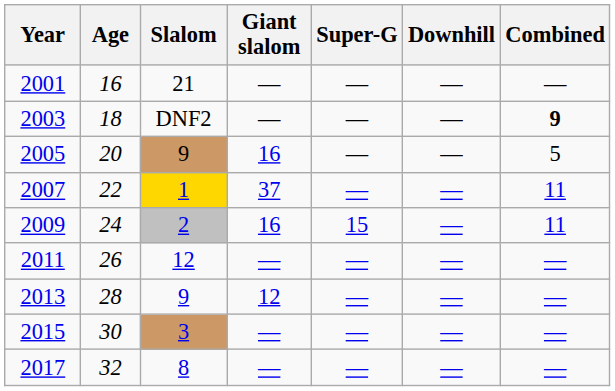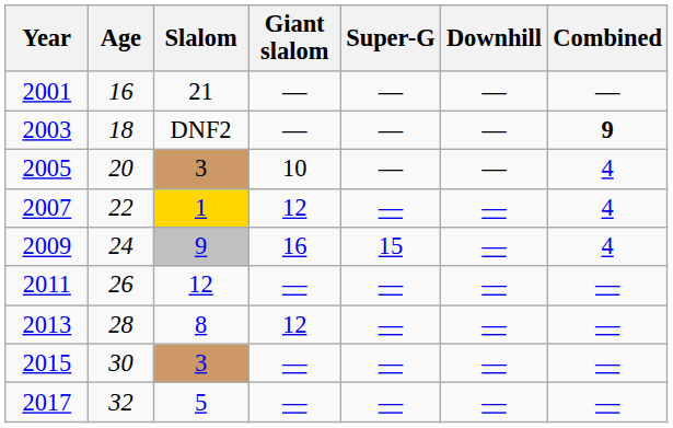 <table class=wikitable style="text-align:center">
 <tr>
 <th>  Year  </th>
 <th> Age </th>
 <th> Slalom </th>
 <th> Giant <br> slalom </th>
 <th>Super-G</th>
 <th>Downhill</th>
 <th>Combined</th>
 </tr>
 <tr>
 <td><a href='#'>2001</a></td>
 <td><em>16</em></td>
 <td>21</td>
 <td>—</td>
 <td>—</td>
 <td>—</td>
 <td>—</td>
 </tr>
 <tr>
 <td><a href='#'>2003</a></td>
 <td><em>18</em></td>
 <td>DNF2</td>
 <td>—</td>
 <td>—</td>
 <td>—</td>
 <td><strong>9</strong></td>
 </tr>
 <tr>
 <td><a href='#'>2005</a></td>
 <td><em>20</em></td>
-<td style="background:#c96;">9</td>
-<td><a href='#'>16</a></td>
+<td style="background:#c96;">3</td>
+<td>10</td>
 <td>—</td>
 <td>—</td>
-<td>5</td>
+<td><a href='#'>4</a></td>
 </tr>
 <tr>
 <td><a href='#'>2007</a></td>
 <td><em>22</em></td>
 <td style="background:gold;"><a href='#'>1</a></td>
-<td><a href='#'>37</a></td>
+<td><a href='#'>12</a></td>
 <td><a href='#'>—</a></td>
 <td><a href='#'>—</a></td>
-<td><a href='#'>11</a></td>
+<td><a href='#'>4</a></td>
 </tr>
 <tr>
 <td><a href='#'>2009</a></td>
 <td><em>24</em></td>
-<td style="background:silver;"><a href='#'>2</a></td>
+<td style="background:silver;"><a href='#'>9</a></td>
 <td><a href='#'>16</a></td>
 <td><a href='#'>15</a></td>
 <td><a href='#'>—</a></td>
-<td><a href='#'>11</a></td>
+<td><a href='#'>4</a></td>
 </tr>
 <tr>
 <td><a href='#'>2011</a></td>
 <td><em>26</em></td>
 <td><a href='#'>12</a></td>
 <td><a href='#'>—</a></td>
 <td><a href='#'>—</a></td>
 <td><a href='#'>—</a></td>
 <td><a href='#'>—</a></td>
 </tr>
 <tr>
 <td><a href='#'>2013</a></td>
 <td><em>28</em></td>
-<td><a href='#'>9</a></td>
+<td><a href='#'>8</a></td>
 <td><a href='#'>12</a></td>
 <td><a href='#'>—</a></td>
 <td><a href='#'>—</a></td>
 <td><a href='#'>—</a></td>
 </tr>
 <tr>
 <td><a href='#'>2015</a></td>
 <td><em>30</em></td>
 <td style="background:#c96;"><a href='#'>3</a></td>
 <td><a href='#'>—</a></td>
 <td><a href='#'>—</a></td>
 <td><a href='#'>—</a></td>
 <td><a href='#'>—</a></td>
 </tr>
 <tr>
 <td><a href='#'>2017</a></td>
 <td><em>32</em></td>
-<td><a href='#'>8</a></td>
+<td><a href='#'>5</a></td>
 <td><a href='#'>—</a></td>
 <td><a href='#'>—</a></td>
 <td><a href='#'>—</a></td>
 <td><a href='#'>—</a></td>
 </tr>
 </table>
